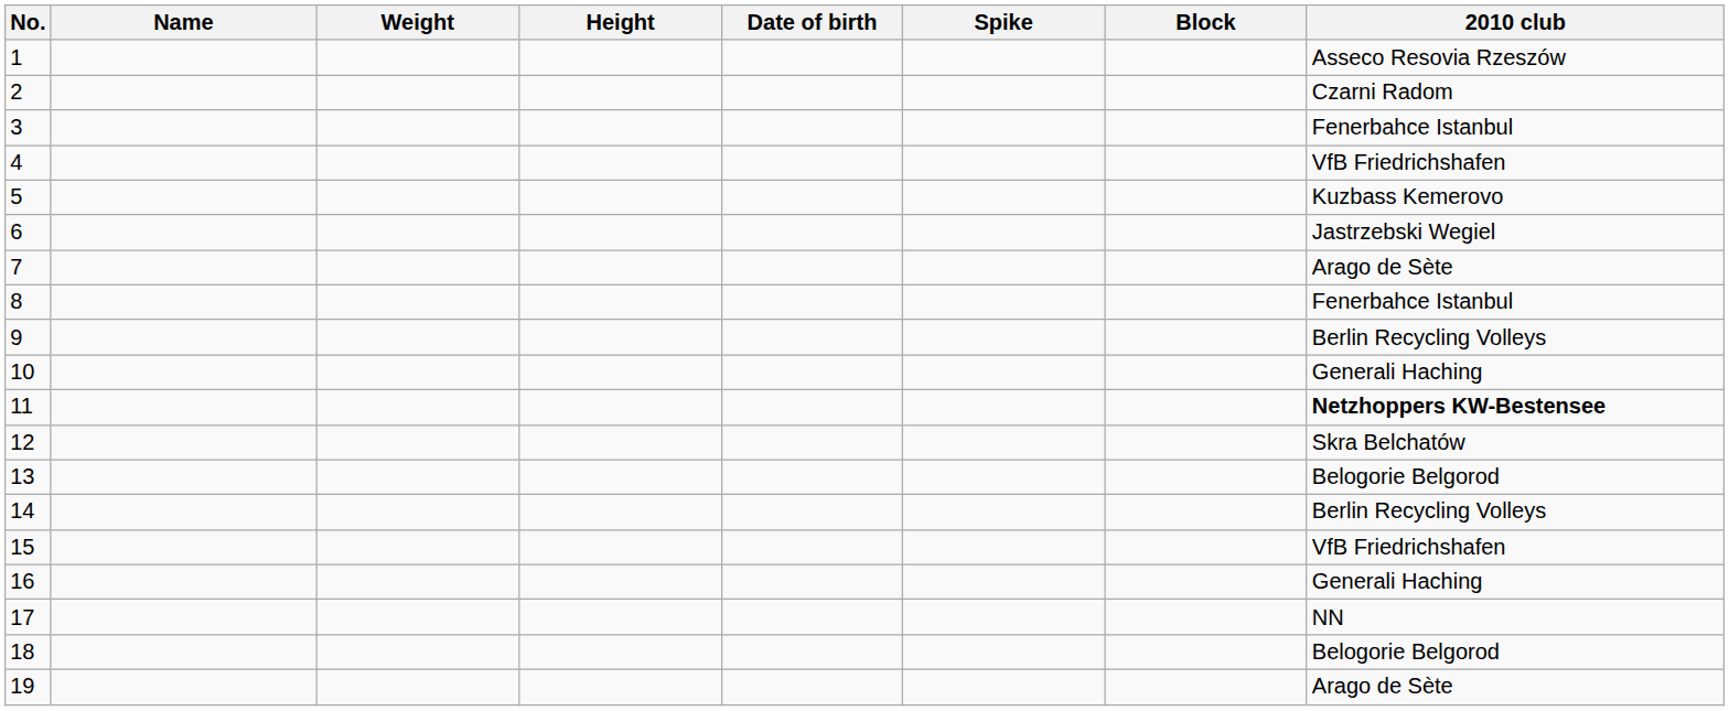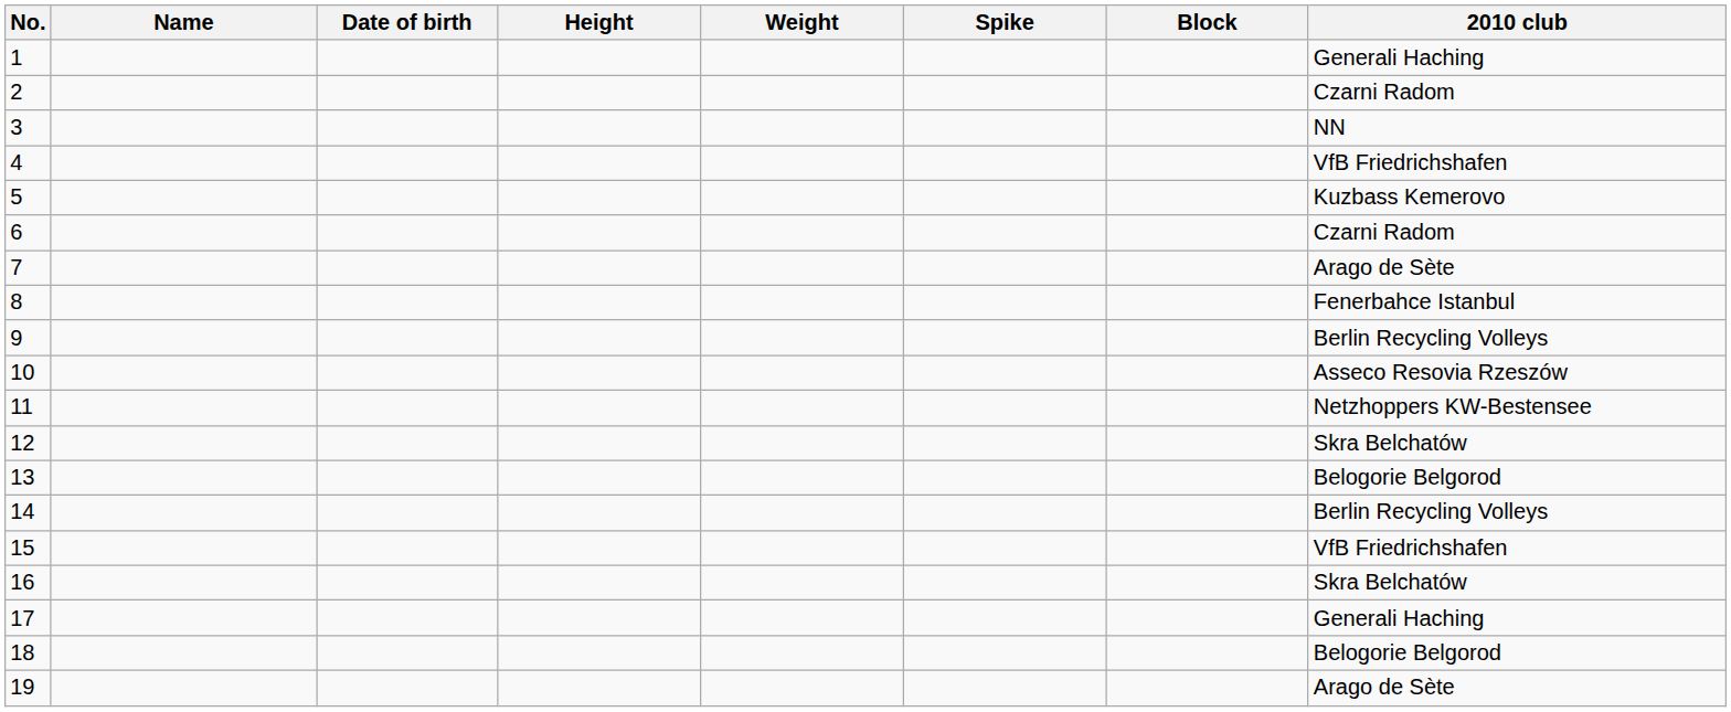 <table class="wikitable sortable style=font-size:100%; text-align:center;">
 <tr>
 <th>No.</th>
 <th style=width:12em>Name</th>
+<th style=width:8em>Date of birth</th>
+<th style=width:9em>Height</th>
 <th style=width:9em>Weight</th>
-<th style=width:9em>Height</th>
-<th style=width:8em>Date of birth</th>
 <th style=width:9em>Spike</th>
 <th style=width:9em>Block</th>
 <th style=width:19em>2010 club</th>
 </tr>
 <tr>
 <td>1</td>
 <td align=left></td>
-<td></td>
-<td></td>
 <td align=right></td>
 <td></td>
 <td></td>
-<td align=left>Asseco Resovia Rzeszów</td>
+<td></td>
+<td></td>
+<td align=left>Generali Haching</td>
 </tr>
 <tr>
 <td>2</td>
 <td align=left></td>
+<td align=right></td>
 <td></td>
 <td></td>
-<td align=right></td>
 <td></td>
 <td></td>
 <td align=left>Czarni Radom</td>
 </tr>
 <tr>
 <td>3</td>
 <td align=left></td>
-<td></td>
-<td></td>
 <td align=right></td>
 <td></td>
 <td></td>
-<td align=left>Fenerbahce Istanbul</td>
+<td></td>
+<td></td>
+<td align=left>NN</td>
 </tr>
 <tr>
 <td>4</td>
 <td align=left></td>
+<td align=right></td>
 <td></td>
 <td></td>
-<td align=right></td>
 <td></td>
 <td></td>
 <td align=left>VfB Friedrichshafen</td>
 </tr>
 <tr>
 <td>5</td>
 <td align=left></td>
+<td align=right></td>
 <td></td>
 <td></td>
-<td align=right></td>
 <td></td>
 <td></td>
 <td align=left>Kuzbass Kemerovo</td>
 </tr>
 <tr>
 <td>6</td>
 <td align=left></td>
-<td></td>
-<td></td>
 <td align=right></td>
 <td></td>
 <td></td>
-<td align=left>Jastrzebski Wegiel</td>
+<td></td>
+<td></td>
+<td align=left>Czarni Radom</td>
 </tr>
 <tr>
 <td>7</td>
 <td align=left></td>
+<td align=right></td>
 <td></td>
 <td></td>
-<td align=right></td>
 <td></td>
 <td></td>
 <td align=left>Arago de Sète</td>
 </tr>
 <tr>
 <td>8</td>
 <td align=left></td>
+<td align=right></td>
 <td></td>
 <td></td>
-<td align=right></td>
 <td></td>
 <td></td>
 <td align=left>Fenerbahce Istanbul</td>
 </tr>
 <tr>
 <td>9</td>
 <td align=left></td>
+<td align=right></td>
 <td></td>
 <td></td>
-<td align=right></td>
 <td></td>
 <td></td>
 <td align=left>Berlin Recycling Volleys</td>
 </tr>
 <tr>
 <td>10</td>
 <td align=left></td>
-<td></td>
-<td></td>
 <td align=right></td>
 <td></td>
 <td></td>
-<td align=left>Generali Haching</td>
+<td></td>
+<td></td>
+<td align=left>Asseco Resovia Rzeszów</td>
 </tr>
 <tr>
 <td>11</td>
 <td align=left></td>
-<td></td>
-<td></td>
 <td align=right></td>
 <td></td>
 <td></td>
-<td align=left><strong>Netzhoppers KW-Bestensee</strong></td>
+<td></td>
+<td></td>
+<td align=left>Netzhoppers KW-Bestensee</td>
 </tr>
 <tr>
 <td>12</td>
 <td align=left></td>
+<td align=right></td>
 <td></td>
 <td></td>
-<td align=right></td>
 <td></td>
 <td></td>
 <td align=left>Skra Belchatów</td>
 </tr>
 <tr>
 <td>13</td>
 <td align=left></td>
+<td align=right></td>
 <td></td>
 <td></td>
-<td align=right></td>
 <td></td>
 <td></td>
 <td align=left>Belogorie Belgorod</td>
 </tr>
 <tr>
 <td>14</td>
 <td align=left></td>
+<td align=right></td>
 <td></td>
 <td></td>
-<td align=right></td>
 <td></td>
 <td></td>
 <td align=left>Berlin Recycling Volleys</td>
 </tr>
 <tr>
 <td>15</td>
 <td align=left></td>
+<td align=right></td>
 <td></td>
 <td></td>
-<td align=right></td>
 <td></td>
 <td></td>
 <td align=left>VfB Friedrichshafen</td>
 </tr>
 <tr>
 <td>16</td>
 <td align=left></td>
+<td align=right></td>
 <td></td>
 <td></td>
+<td></td>
+<td></td>
+<td align=left>Skra Belchatów</td>
+</tr>
+<tr>
+<td>17</td>
+<td align=left></td>
 <td align=right></td>
+<td></td>
+<td></td>
 <td></td>
 <td></td>
 <td align=left>Generali Haching</td>
 </tr>
 <tr>
-<td>17</td>
+<td>18</td>
 <td align=left></td>
-<td></td>
-<td></td>
 <td align=right></td>
 <td></td>
 <td></td>
-<td align=left>NN</td>
-</tr>
-<tr>
-<td>18</td>
-<td align=left></td>
-<td></td>
-<td></td>
-<td align=right></td>
 <td></td>
 <td></td>
 <td align=left>Belogorie Belgorod</td>
 </tr>
 <tr>
 <td>19</td>
 <td align=left></td>
+<td align=right></td>
 <td></td>
 <td></td>
-<td align=right></td>
 <td></td>
 <td></td>
 <td align=left>Arago de Sète</td>
 </tr>
 </table>
